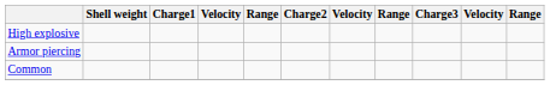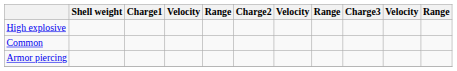 <table class="wikitable">
 <tr>
 <th></th>
 <th>Shell weight</th>
 <th>Charge1</th>
 <th>Velocity</th>
 <th>Range</th>
 <th>Charge2</th>
 <th>Velocity</th>
 <th>Range</th>
 <th>Charge3</th>
 <th>Velocity</th>
 <th>Range</th>
 </tr>
 <tr>
 <td><a href='#'>High explosive</a></td>
 <td></td>
 <td></td>
 <td></td>
 <td></td>
 <td></td>
 <td></td>
 <td></td>
 <td></td>
 <td></td>
 <td></td>
 </tr>
 <tr>
-<td><a href='#'>Armor piercing</a></td>
+<td><a href='#'>Common</a></td>
 <td></td>
 <td></td>
 <td></td>
 <td></td>
 <td></td>
 <td></td>
 <td></td>
 <td></td>
 <td></td>
 <td></td>
 </tr>
 <tr>
-<td><a href='#'>Common</a></td>
+<td><a href='#'>Armor piercing</a></td>
 <td></td>
 <td></td>
 <td></td>
 <td></td>
 <td></td>
 <td></td>
 <td></td>
 <td></td>
 <td></td>
 <td></td>
 </tr>
 <tr>
 </tr>
 </table>
